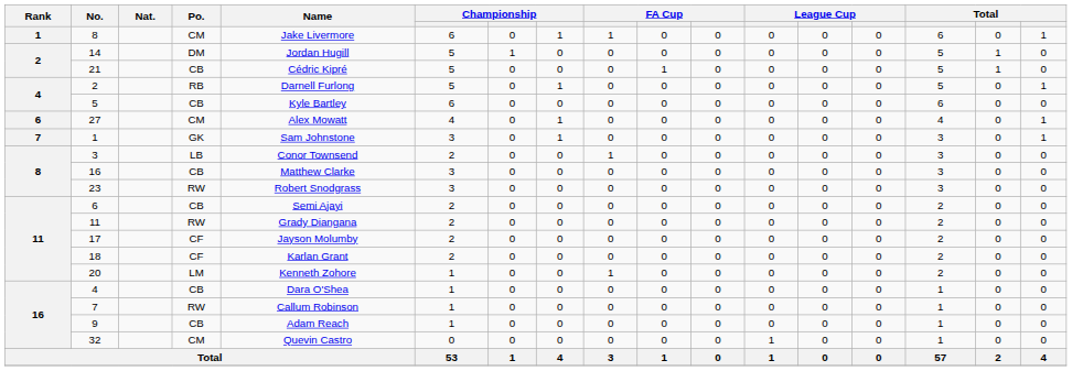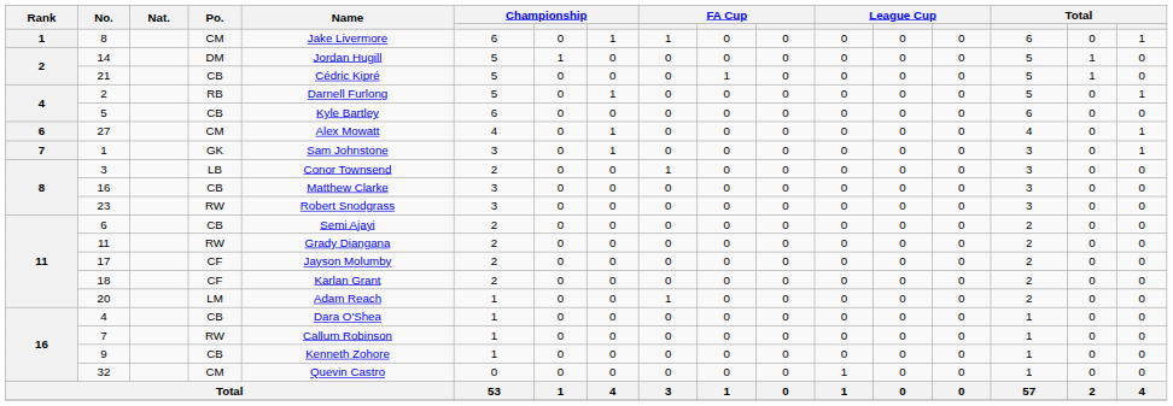 <table class="wikitable" style="text-align:center; font-size:95%; width:95%;">
 <tr>
 <th rowspan=2>Rank</th>
 <th rowspan=2>No.</th>
 <th rowspan=2>Nat.</th>
 <th rowspan=2>Po.</th>
 <th rowspan=2>Name</th>
 <th colspan=3 width=100px><a href='#'>Championship</a></th>
 <th colspan=3 width=100px><a href='#'>FA Cup</a></th>
 <th colspan=3 width=100px><a href='#'>League Cup</a></th>
 <th colspan=3 width=100px>Total</th>
 </tr>
 <tr>
 <th></th>
 <th></th>
 <th></th>
 <th></th>
 <th></th>
 <th></th>
 <th></th>
 <th></th>
 <th></th>
 <th></th>
 <th></th>
 <th></th>
 </tr>
 <tr>
 <th rowspan=1>1</th>
 <td>8</td>
 <td></td>
 <td>CM</td>
 <td><a href='#'>Jake Livermore</a></td>
 <td>6</td>
 <td>0</td>
 <td>1</td>
 <td>1</td>
 <td>0</td>
 <td>0</td>
 <td>0</td>
 <td>0</td>
 <td>0</td>
 <td>6</td>
 <td>0</td>
 <td>1</td>
 </tr>
 <tr>
 <th rowspan=2>2</th>
 <td>14</td>
 <td></td>
 <td>DM</td>
 <td><a href='#'>Jordan Hugill</a></td>
 <td>5</td>
 <td>1</td>
 <td>0</td>
 <td>0</td>
 <td>0</td>
 <td>0</td>
 <td>0</td>
 <td>0</td>
 <td>0</td>
 <td>5</td>
 <td>1</td>
 <td>0</td>
 </tr>
 <tr>
 <td>21</td>
 <td></td>
 <td>CB</td>
 <td><a href='#'>Cédric Kipré</a></td>
 <td>5</td>
 <td>0</td>
 <td>0</td>
 <td>0</td>
 <td>1</td>
 <td>0</td>
 <td>0</td>
 <td>0</td>
 <td>0</td>
 <td>5</td>
 <td>1</td>
 <td>0</td>
 </tr>
 <tr>
 <th rowspan=2>4</th>
 <td>2</td>
 <td></td>
 <td>RB</td>
 <td><a href='#'>Darnell Furlong</a></td>
 <td>5</td>
 <td>0</td>
 <td>1</td>
 <td>0</td>
 <td>0</td>
 <td>0</td>
 <td>0</td>
 <td>0</td>
 <td>0</td>
 <td>5</td>
 <td>0</td>
 <td>1</td>
 </tr>
 <tr>
 <td>5</td>
 <td></td>
 <td>CB</td>
 <td><a href='#'>Kyle Bartley</a></td>
 <td>6</td>
 <td>0</td>
 <td>0</td>
 <td>0</td>
 <td>0</td>
 <td>0</td>
 <td>0</td>
 <td>0</td>
 <td>0</td>
 <td>6</td>
 <td>0</td>
 <td>0</td>
 </tr>
 <tr>
 <th rowspan=1>6</th>
 <td>27</td>
 <td></td>
 <td>CM</td>
 <td><a href='#'>Alex Mowatt</a></td>
 <td>4</td>
 <td>0</td>
 <td>1</td>
 <td>0</td>
 <td>0</td>
 <td>0</td>
 <td>0</td>
 <td>0</td>
 <td>0</td>
 <td>4</td>
 <td>0</td>
 <td>1</td>
 </tr>
 <tr>
 <th rowspan=1>7</th>
 <td>1</td>
 <td></td>
 <td>GK</td>
 <td><a href='#'>Sam Johnstone</a></td>
 <td>3</td>
 <td>0</td>
 <td>1</td>
 <td>0</td>
 <td>0</td>
 <td>0</td>
 <td>0</td>
 <td>0</td>
 <td>0</td>
 <td>3</td>
 <td>0</td>
 <td>1</td>
 </tr>
 <tr>
 <th rowspan=3>8</th>
 <td>3</td>
 <td></td>
 <td>LB</td>
 <td><a href='#'>Conor Townsend</a></td>
 <td>2</td>
 <td>0</td>
 <td>0</td>
 <td>1</td>
 <td>0</td>
 <td>0</td>
 <td>0</td>
 <td>0</td>
 <td>0</td>
 <td>3</td>
 <td>0</td>
 <td>0</td>
 </tr>
 <tr>
 <td>16</td>
 <td></td>
 <td>CB</td>
 <td><a href='#'>Matthew Clarke</a></td>
 <td>3</td>
 <td>0</td>
 <td>0</td>
 <td>0</td>
 <td>0</td>
 <td>0</td>
 <td>0</td>
 <td>0</td>
 <td>0</td>
 <td>3</td>
 <td>0</td>
 <td>0</td>
 </tr>
 <tr>
 <td>23</td>
 <td></td>
 <td>RW</td>
 <td><a href='#'>Robert Snodgrass</a></td>
 <td>3</td>
 <td>0</td>
 <td>0</td>
 <td>0</td>
 <td>0</td>
 <td>0</td>
 <td>0</td>
 <td>0</td>
 <td>0</td>
 <td>3</td>
 <td>0</td>
 <td>0</td>
 </tr>
 <tr>
 <th rowspan=5>11</th>
 <td>6</td>
 <td></td>
 <td>CB</td>
 <td><a href='#'>Semi Ajayi</a></td>
 <td>2</td>
 <td>0</td>
 <td>0</td>
 <td>0</td>
 <td>0</td>
 <td>0</td>
 <td>0</td>
 <td>0</td>
 <td>0</td>
 <td>2</td>
 <td>0</td>
 <td>0</td>
 </tr>
 <tr>
 <td>11</td>
 <td></td>
 <td>RW</td>
 <td><a href='#'>Grady Diangana</a></td>
 <td>2</td>
 <td>0</td>
 <td>0</td>
 <td>0</td>
 <td>0</td>
 <td>0</td>
 <td>0</td>
 <td>0</td>
 <td>0</td>
 <td>2</td>
 <td>0</td>
 <td>0</td>
 </tr>
 <tr>
 <td>17</td>
 <td></td>
 <td>CF</td>
 <td><a href='#'>Jayson Molumby</a></td>
 <td>2</td>
 <td>0</td>
 <td>0</td>
 <td>0</td>
 <td>0</td>
 <td>0</td>
 <td>0</td>
 <td>0</td>
 <td>0</td>
 <td>2</td>
 <td>0</td>
 <td>0</td>
 </tr>
 <tr>
 <td>18</td>
 <td></td>
 <td>CF</td>
 <td><a href='#'>Karlan Grant</a></td>
 <td>2</td>
 <td>0</td>
 <td>0</td>
 <td>0</td>
 <td>0</td>
 <td>0</td>
 <td>0</td>
 <td>0</td>
 <td>0</td>
 <td>2</td>
 <td>0</td>
 <td>0</td>
 </tr>
 <tr>
 <td>20</td>
 <td></td>
 <td>LM</td>
-<td><a href='#'>Kenneth Zohore</a></td>
+<td><a href='#'>Adam Reach</a></td>
 <td>1</td>
 <td>0</td>
 <td>0</td>
 <td>1</td>
 <td>0</td>
 <td>0</td>
 <td>0</td>
 <td>0</td>
 <td>0</td>
 <td>2</td>
 <td>0</td>
 <td>0</td>
 </tr>
 <tr>
 <th rowspan=4>16</th>
 <td>4</td>
 <td></td>
 <td>CB</td>
 <td><a href='#'>Dara O'Shea</a></td>
 <td>1</td>
 <td>0</td>
 <td>0</td>
 <td>0</td>
 <td>0</td>
 <td>0</td>
 <td>0</td>
 <td>0</td>
 <td>0</td>
 <td>1</td>
 <td>0</td>
 <td>0</td>
 </tr>
 <tr>
 <td>7</td>
 <td></td>
 <td>RW</td>
 <td><a href='#'>Callum Robinson</a></td>
 <td>1</td>
 <td>0</td>
 <td>0</td>
 <td>0</td>
 <td>0</td>
 <td>0</td>
 <td>0</td>
 <td>0</td>
 <td>0</td>
 <td>1</td>
 <td>0</td>
 <td>0</td>
 </tr>
 <tr>
 <td>9</td>
 <td></td>
 <td>CB</td>
-<td><a href='#'>Adam Reach</a></td>
+<td><a href='#'>Kenneth Zohore</a></td>
 <td>1</td>
 <td>0</td>
 <td>0</td>
 <td>0</td>
 <td>0</td>
 <td>0</td>
 <td>0</td>
 <td>0</td>
 <td>0</td>
 <td>1</td>
 <td>0</td>
 <td>0</td>
 </tr>
 <tr>
 <td>32</td>
 <td></td>
 <td>CM</td>
 <td><a href='#'>Quevin Castro</a></td>
 <td>0</td>
 <td>0</td>
 <td>0</td>
 <td>0</td>
 <td>0</td>
 <td>0</td>
 <td>1</td>
 <td>0</td>
 <td>0</td>
 <td>1</td>
 <td>0</td>
 <td>0</td>
 </tr>
 <tr>
 <th colspan=5>Total</th>
 <th>53</th>
 <th>1</th>
 <th>4</th>
 <th>3</th>
 <th>1</th>
 <th>0</th>
 <th>1</th>
 <th>0</th>
 <th>0</th>
 <th>57</th>
 <th>2</th>
 <th>4</th>
 </tr>
 <tr>
 </tr>
 </table>
